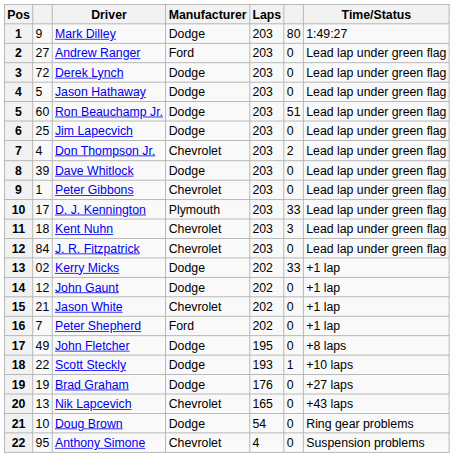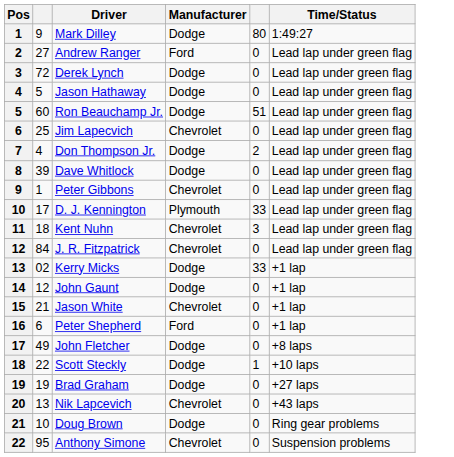 <table class="wikitable" style="font-size:95%;">
 <tr>
 <th>Pos</th>
 <th></th>
 <th>Driver</th>
 <th>Manufacturer</th>
-<th>Laps</th>
 <th></th>
 <th>Time/Status</th>
 </tr>
 <tr>
 <th>1</th>
 <td>9</td>
 <td><a href='#'>Mark Dilley</a></td>
 <td>Dodge</td>
-<td>203</td>
 <td>80</td>
 <td>1:49:27</td>
 </tr>
 <tr>
 <th>2</th>
 <td>27</td>
 <td><a href='#'>Andrew Ranger</a></td>
 <td>Ford</td>
-<td>203</td>
 <td>0</td>
 <td>Lead lap under green flag</td>
 </tr>
 <tr>
 <th>3</th>
 <td>72</td>
 <td><a href='#'>Derek Lynch</a></td>
 <td>Dodge</td>
-<td>203</td>
 <td>0</td>
 <td>Lead lap under green flag</td>
 </tr>
 <tr>
 <th>4</th>
 <td>5</td>
 <td><a href='#'>Jason Hathaway</a></td>
 <td>Dodge</td>
-<td>203</td>
 <td>0</td>
 <td>Lead lap under green flag</td>
 </tr>
 <tr>
 <th>5</th>
 <td>60</td>
 <td><a href='#'>Ron Beauchamp Jr.</a></td>
 <td>Dodge</td>
-<td>203</td>
 <td>51</td>
 <td>Lead lap under green flag</td>
 </tr>
 <tr>
 <th>6</th>
 <td>25</td>
 <td><a href='#'>Jim Lapecvich</a></td>
-<td>Dodge</td>
-<td>203</td>
+<td>Chevrolet</td>
 <td>0</td>
 <td>Lead lap under green flag</td>
 </tr>
 <tr>
 <th>7</th>
 <td>4</td>
 <td><a href='#'>Don Thompson Jr.</a></td>
-<td>Chevrolet</td>
-<td>203</td>
+<td>Dodge</td>
 <td>2</td>
 <td>Lead lap under green flag</td>
 </tr>
 <tr>
 <th>8</th>
 <td>39</td>
 <td><a href='#'>Dave Whitlock</a></td>
 <td>Dodge</td>
-<td>203</td>
 <td>0</td>
 <td>Lead lap under green flag</td>
 </tr>
 <tr>
 <th>9</th>
 <td>1</td>
 <td><a href='#'>Peter Gibbons</a></td>
 <td>Chevrolet</td>
-<td>203</td>
 <td>0</td>
 <td>Lead lap under green flag</td>
 </tr>
 <tr>
 <th>10</th>
 <td>17</td>
 <td><a href='#'>D. J. Kennington</a></td>
 <td>Plymouth</td>
-<td>203</td>
 <td>33</td>
 <td>Lead lap under green flag</td>
 </tr>
 <tr>
 <th>11</th>
 <td>18</td>
 <td><a href='#'>Kent Nuhn</a></td>
 <td>Chevrolet</td>
-<td>203</td>
 <td>3</td>
 <td>Lead lap under green flag</td>
 </tr>
 <tr>
 <th>12</th>
 <td>84</td>
 <td><a href='#'>J. R. Fitzpatrick</a></td>
 <td>Chevrolet</td>
-<td>203</td>
 <td>0</td>
 <td>Lead lap under green flag</td>
 </tr>
 <tr>
 <th>13</th>
 <td>02</td>
 <td><a href='#'>Kerry Micks</a></td>
 <td>Dodge</td>
-<td>202</td>
 <td>33</td>
 <td>+1 lap</td>
 </tr>
 <tr>
 <th>14</th>
 <td>12</td>
 <td><a href='#'>John Gaunt</a></td>
 <td>Dodge</td>
-<td>202</td>
 <td>0</td>
 <td>+1 lap</td>
 </tr>
 <tr>
 <th>15</th>
 <td>21</td>
 <td><a href='#'>Jason White</a></td>
 <td>Chevrolet</td>
-<td>202</td>
 <td>0</td>
 <td>+1 lap</td>
 </tr>
 <tr>
 <th>16</th>
-<td>7</td>
+<td>6</td>
 <td><a href='#'>Peter Shepherd</a></td>
 <td>Ford</td>
-<td>202</td>
 <td>0</td>
 <td>+1 lap</td>
 </tr>
 <tr>
 <th>17</th>
 <td>49</td>
 <td><a href='#'>John Fletcher</a></td>
 <td>Dodge</td>
-<td>195</td>
 <td>0</td>
 <td>+8 laps</td>
 </tr>
 <tr>
 <th>18</th>
 <td>22</td>
 <td><a href='#'>Scott Steckly</a></td>
 <td>Dodge</td>
-<td>193</td>
 <td>1</td>
 <td>+10 laps</td>
 </tr>
 <tr>
 <th>19</th>
 <td>19</td>
 <td><a href='#'>Brad Graham</a></td>
 <td>Dodge</td>
-<td>176</td>
 <td>0</td>
 <td>+27 laps</td>
 </tr>
 <tr>
 <th>20</th>
 <td>13</td>
 <td><a href='#'>Nik Lapcevich</a></td>
 <td>Chevrolet</td>
-<td>165</td>
 <td>0</td>
 <td>+43 laps</td>
 </tr>
 <tr>
 <th>21</th>
 <td>10</td>
 <td><a href='#'>Doug Brown</a></td>
 <td>Dodge</td>
-<td>54</td>
 <td>0</td>
 <td>Ring gear problems</td>
 </tr>
 <tr>
 <th>22</th>
 <td>95</td>
 <td><a href='#'>Anthony Simone</a></td>
 <td>Chevrolet</td>
-<td>4</td>
 <td>0</td>
 <td>Suspension problems</td>
 </tr>
 </table>
